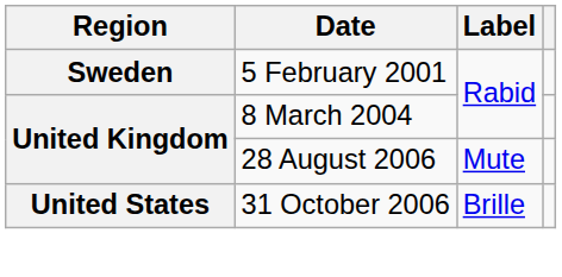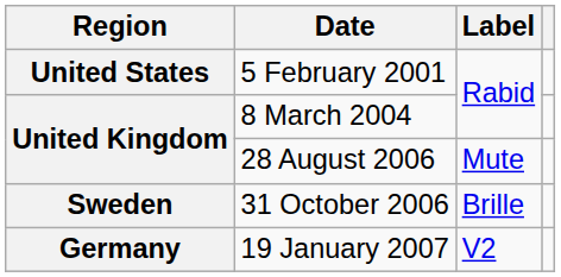 <table class="wikitable plainrowheaders">
 <tr>
 <th scope="col">Region</th>
 <th scope="col">Date</th>
 <th scope="col">Label</th>
 <th scope="col"></th>
 </tr>
 <tr>
-<th scope="row">Sweden</th>
+<th scope="row">United States</th>
 <td>5 February 2001</td>
 <td rowspan="2"><a href='#'>Rabid</a></td>
 <td align="center"></td>
 </tr>
 <tr>
 <th scope="row" rowspan="2">United Kingdom</th>
 <td>8 March 2004</td>
 <td align="center"></td>
 </tr>
 <tr>
 <td>28 August 2006</td>
 <td><a href='#'>Mute</a></td>
 <td align="center"></td>
 </tr>
 <tr>
-<th scope="row">United States</th>
+<th scope="row">Sweden</th>
 <td>31 October 2006</td>
 <td><a href='#'>Brille</a></td>
 <td align="center"></td>
 </tr>
+<tr>
+<th scope="row">Germany</th>
+<td>19 January 2007</td>
+<td><a href='#'>V2</a></td>
+<td align="center"></td>
+</tr>
 </table>
